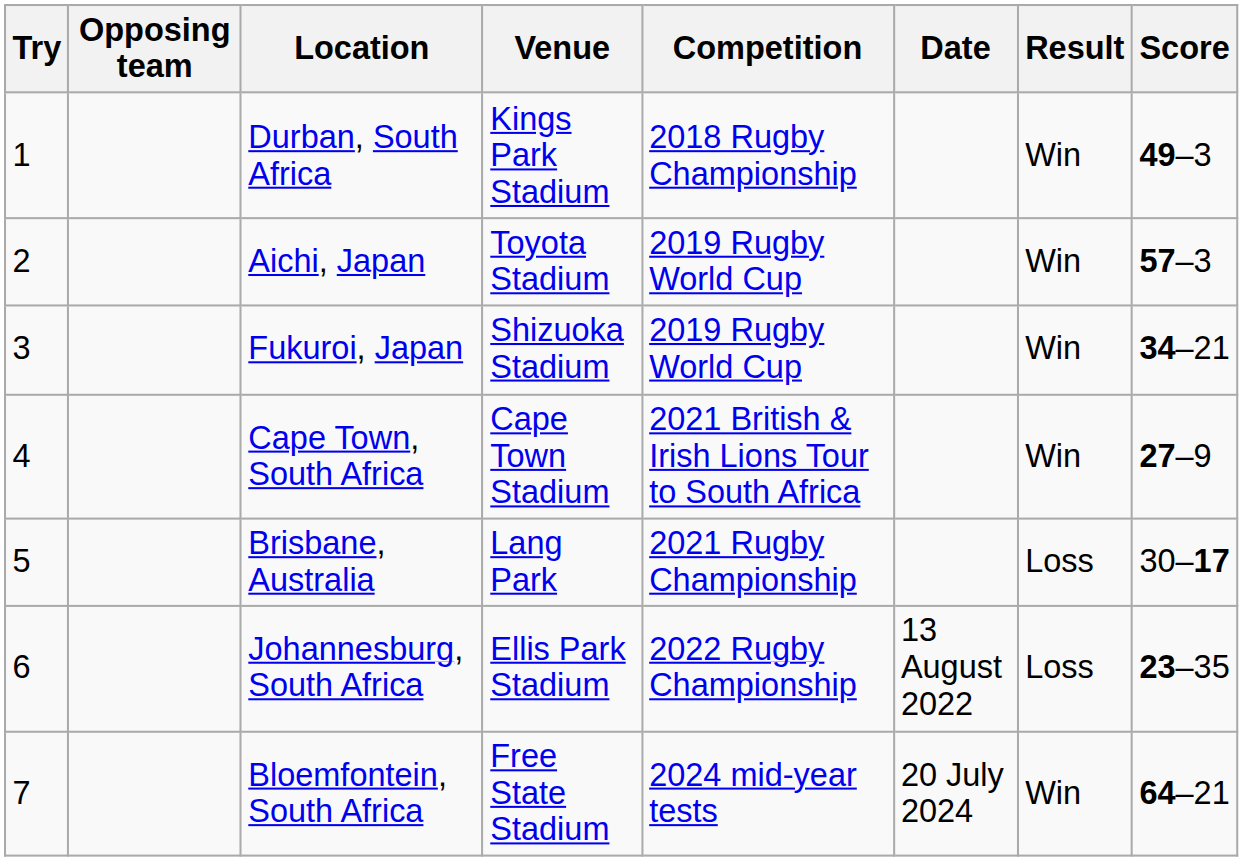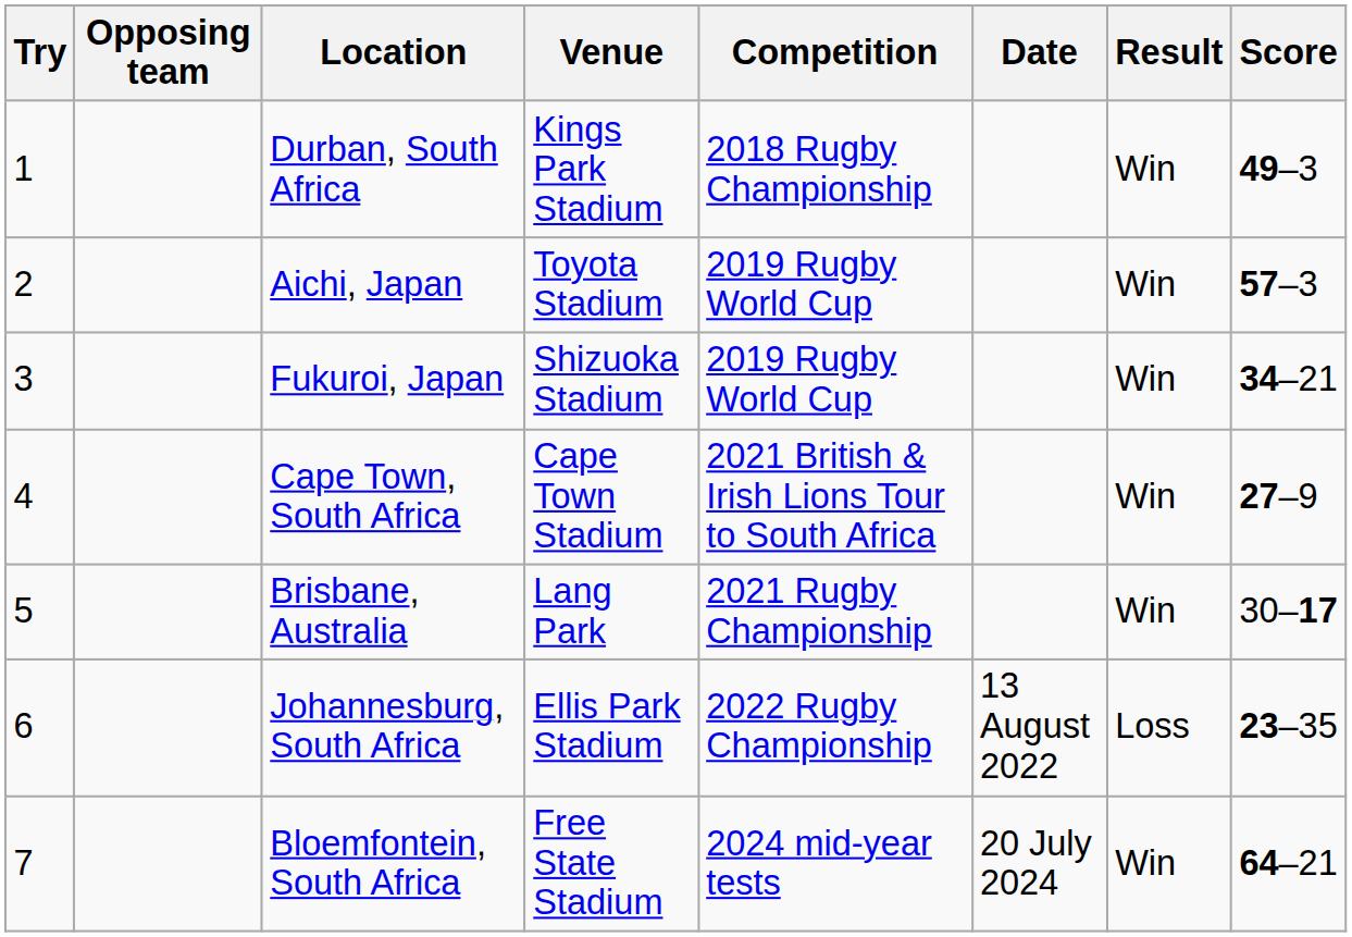 <table class="wikitable" style="font-size:100%">
 <tr>
 <th>Try</th>
 <th>Opposing team</th>
 <th>Location</th>
 <th>Venue</th>
 <th>Competition</th>
 <th>Date</th>
 <th>Result</th>
 <th>Score</th>
 </tr>
 <tr>
 <td>1</td>
 <td></td>
 <td><a href='#'>Durban</a>, <a href='#'>South Africa</a></td>
 <td><a href='#'>Kings Park Stadium</a></td>
 <td><a href='#'>2018 Rugby Championship</a></td>
 <td></td>
 <td>Win</td>
 <td><strong>49</strong>–3</td>
 </tr>
 <tr>
 <td>2</td>
 <td></td>
 <td><a href='#'>Aichi</a>, <a href='#'>Japan</a></td>
 <td><a href='#'>Toyota Stadium</a></td>
 <td><a href='#'>2019 Rugby World Cup</a></td>
 <td></td>
 <td>Win</td>
 <td><strong>57</strong>–3</td>
 </tr>
 <tr>
 <td>3</td>
 <td></td>
 <td><a href='#'>Fukuroi</a>, <a href='#'>Japan</a></td>
 <td><a href='#'>Shizuoka Stadium</a></td>
 <td><a href='#'>2019 Rugby World Cup</a></td>
 <td></td>
 <td>Win</td>
 <td><strong>34</strong>–21</td>
 </tr>
 <tr>
 <td>4</td>
 <td></td>
 <td><a href='#'>Cape Town</a>, <a href='#'>South Africa</a></td>
 <td><a href='#'>Cape Town Stadium</a></td>
 <td><a href='#'>2021 British & Irish Lions Tour to South Africa</a></td>
 <td></td>
 <td>Win</td>
 <td><strong>27</strong>–9</td>
 </tr>
 <tr>
 <td>5</td>
 <td></td>
 <td><a href='#'>Brisbane</a>, <a href='#'>Australia</a></td>
 <td><a href='#'>Lang Park</a></td>
 <td><a href='#'>2021 Rugby Championship</a></td>
 <td></td>
-<td>Loss</td>
+<td>Win</td>
 <td>30–<strong>17</strong></td>
 </tr>
 <tr>
 <td>6</td>
 <td></td>
 <td><a href='#'>Johannesburg</a>, <a href='#'>South Africa</a></td>
 <td><a href='#'>Ellis Park Stadium</a></td>
 <td><a href='#'>2022 Rugby Championship</a></td>
 <td>13 August 2022</td>
 <td>Loss</td>
 <td><strong>23</strong>–35</td>
 </tr>
 <tr>
 <td>7</td>
 <td></td>
 <td><a href='#'>Bloemfontein</a>, <a href='#'>South Africa</a></td>
 <td><a href='#'>Free State Stadium</a></td>
 <td><a href='#'>2024 mid-year tests</a></td>
 <td>20 July 2024</td>
 <td>Win</td>
 <td><strong>64</strong>–21</td>
 </tr>
 </table>
